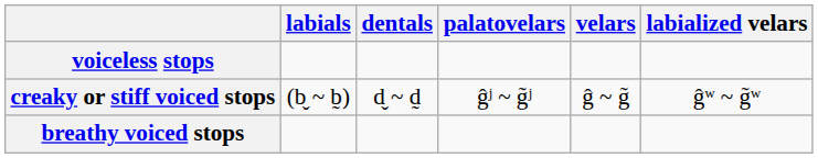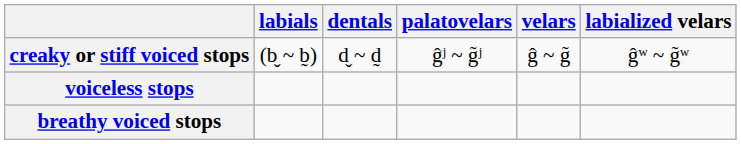 <table class="wikitable">
 <tr>
 <th></th>
 <th><a href='#'>labials</a></th>
 <th><a href='#'>dentals</a></th>
 <th><a href='#'>palatovelars</a></th>
 <th><a href='#'>velars</a></th>
 <th><a href='#'>labialized</a> velars</th>
 </tr>
 <tr>
+<th><a href='#'>creaky</a> or <a href='#'>stiff voiced</a> stops</th>
+<td align=center>(b̬ ~ b̰)</td>
+<td align=center>d̬ ~ d̰</td>
+<td align=center>ĝʲ ~ g̃ʲ</td>
+<td align=center>ĝ ~ g̃</td>
+<td align=center>ĝʷ ~ g̃ʷ</td>
+</tr>
+<tr>
 <th><a href='#'>voiceless</a> <a href='#'>stops</a></th>
 <td align=center></td>
 <td align=center></td>
 <td align=center></td>
 <td align=center></td>
 <td align=center></td>
-</tr>
-<tr>
-<th><a href='#'>creaky</a> or <a href='#'>stiff voiced</a> stops</th>
-<td align=center>(b̬ ~ b̰)</td>
-<td align=center>d̬ ~ d̰</td>
-<td align=center>ĝʲ ~ g̃ʲ</td>
-<td align=center>ĝ ~ g̃</td>
-<td align=center>ĝʷ ~ g̃ʷ</td>
 </tr>
 <tr>
 <th><a href='#'>breathy voiced</a> stops</th>
 <td align=center></td>
 <td align=center></td>
 <td align=center></td>
 <td align=center></td>
 <td align=center></td>
 </tr>
 </table>
